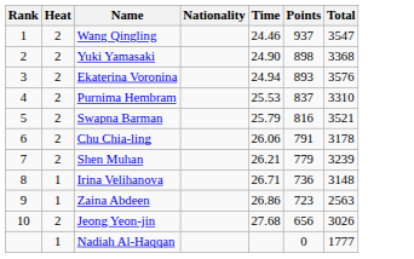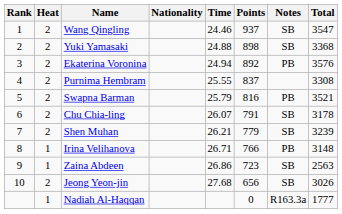 <table class="wikitable sortable" style="text-align:center">
 <tr>
 <th>Rank</th>
 <th>Heat</th>
 <th>Name</th>
 <th>Nationality</th>
 <th>Time</th>
 <th>Points</th>
+<th>Notes</th>
 <th>Total</th>
 </tr>
 <tr>
 <td>1</td>
 <td>2</td>
 <td align="left"><a href='#'>Wang Qingling</a></td>
 <td align=left></td>
 <td>24.46</td>
 <td>937</td>
+<td>SB</td>
 <td>3547</td>
 </tr>
 <tr>
 <td>2</td>
 <td>2</td>
 <td align="left"><a href='#'>Yuki Yamasaki</a></td>
 <td align=left></td>
-<td>24.90</td>
+<td>24.88</td>
 <td>898</td>
+<td>SB</td>
 <td>3368</td>
 </tr>
 <tr>
 <td>3</td>
 <td>2</td>
 <td align="left"><a href='#'>Ekaterina Voronina</a></td>
 <td align=left></td>
 <td>24.94</td>
-<td>893</td>
+<td>892</td>
+<td>PB</td>
 <td>3576</td>
 </tr>
 <tr>
 <td>4</td>
 <td>2</td>
 <td align="left"><a href='#'>Purnima Hembram</a></td>
 <td align=left></td>
-<td>25.53</td>
+<td>25.55</td>
 <td>837</td>
-<td>3310</td>
+<td></td>
+<td>3308</td>
 </tr>
 <tr>
 <td>5</td>
 <td>2</td>
 <td align="left"><a href='#'>Swapna Barman</a></td>
 <td align=left></td>
 <td>25.79</td>
 <td>816</td>
+<td>PB</td>
 <td>3521</td>
 </tr>
 <tr>
 <td>6</td>
 <td>2</td>
 <td align="left"><a href='#'>Chu Chia-ling</a></td>
 <td align=left></td>
-<td>26.06</td>
+<td>26.07</td>
 <td>791</td>
+<td>SB</td>
 <td>3178</td>
 </tr>
 <tr>
 <td>7</td>
 <td>2</td>
 <td align="left"><a href='#'>Shen Muhan</a></td>
 <td align=left></td>
 <td>26.21</td>
 <td>779</td>
+<td>SB</td>
 <td>3239</td>
 </tr>
 <tr>
 <td>8</td>
 <td>1</td>
 <td align="left"><a href='#'>Irina Velihanova</a></td>
 <td align=left></td>
 <td>26.71</td>
-<td>736</td>
+<td>766</td>
+<td>PB</td>
 <td>3148</td>
 </tr>
 <tr>
 <td>9</td>
 <td>1</td>
 <td align="left"><a href='#'>Zaina Abdeen</a></td>
 <td align=left></td>
 <td>26.86</td>
 <td>723</td>
+<td>SB</td>
 <td>2563</td>
 </tr>
 <tr>
 <td>10</td>
 <td>2</td>
 <td align="left"><a href='#'>Jeong Yeon-jin</a></td>
 <td align=left></td>
 <td>27.68</td>
 <td>656</td>
+<td>SB</td>
 <td>3026</td>
 </tr>
 <tr>
 <td></td>
 <td>1</td>
 <td align="left"><a href='#'>Nadiah Al-Haqqan</a></td>
 <td align=left></td>
 <td></td>
 <td>0</td>
+<td>R163.3a</td>
 <td>1777</td>
 </tr>
 </table>
